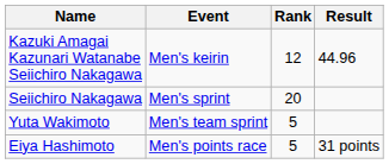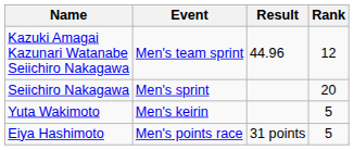 <table class="wikitable sortable">
 <tr>
 <th>Name</th>
 <th>Event</th>
+<th>Result</th>
 <th>Rank</th>
-<th>Result</th>
 </tr>
 <tr>
 <td><a href='#'>Kazuki Amagai</a><br><a href='#'>Kazunari Watanabe</a><br><a href='#'>Seiichiro Nakagawa</a></td>
-<td><a href='#'>Men's keirin</a></td>
+<td><a href='#'>Men's team sprint</a></td>
+<td>44.96</td>
 <td align=center>12</td>
-<td>44.96</td>
 </tr>
 <tr>
 <td><a href='#'>Seiichiro Nakagawa</a></td>
 <td><a href='#'>Men's sprint</a></td>
+<td></td>
 <td align=center>20</td>
-<td></td>
 </tr>
 <tr>
 <td><a href='#'>Yuta Wakimoto</a></td>
-<td><a href='#'>Men's team sprint</a></td>
+<td><a href='#'>Men's keirin</a></td>
+<td></td>
 <td align=center>5</td>
-<td></td>
 </tr>
 <tr>
 <td><a href='#'>Eiya Hashimoto</a></td>
 <td><a href='#'>Men's points race</a></td>
+<td>31 points</td>
 <td align=center>5</td>
-<td>31 points</td>
 </tr>
 </table>
